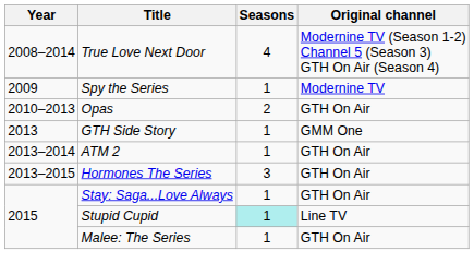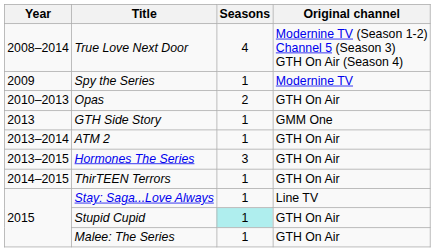 <table class="wikitable">
 <tr>
 <th>Year</th>
 <th>Title</th>
 <th>Seasons</th>
 <th>Original channel</th>
 </tr>
 <tr>
 <td>2008–2014</td>
 <td><em>True Love Next Door</em></td>
 <td align="center">4</td>
 <td><a href='#'>Modernine TV</a> (Season 1-2)<br><a href='#'>Channel 5</a> (Season 3)<br>GTH On Air (Season 4)</td>
 </tr>
 <tr>
 <td>2009</td>
 <td><em>Spy the Series</em></td>
 <td align="center">1</td>
 <td><a href='#'>Modernine TV</a></td>
 </tr>
 <tr>
 <td>2010–2013</td>
 <td><em>Opas</em></td>
 <td align="center">2</td>
 <td>GTH On Air</td>
 </tr>
 <tr>
 <td>2013</td>
 <td><em>GTH Side Story</em></td>
 <td align="center">1</td>
 <td>GMM One</td>
 </tr>
 <tr>
 <td>2013–2014</td>
 <td><em>ATM 2</em></td>
 <td align="center">1</td>
 <td>GTH On Air</td>
 </tr>
 <tr>
 <td>2013–2015</td>
 <td><em><a href='#'>Hormones The Series</a></em></td>
 <td align="center">3</td>
 <td>GTH On Air</td>
 </tr>
 <tr>
-<td rowspan="3">2015</td>
-<td><em><a href='#'>Stay: Saga...Love Always</a></em></td>
+<td>2014–2015</td>
+<td><em>ThirTEEN Terrors</em></td>
 <td align="center">1</td>
 <td>GTH On Air</td>
 </tr>
 <tr>
+<td rowspan="3">2015</td>
+<td><em><a href='#'>Stay: Saga...Love Always</a></em></td>
+<td align="center">1</td>
+<td>Line TV</td>
+</tr>
+<tr>
 <td><em>Stupid Cupid</em></td>
 <td align="center" style="background: paleturquoise;">1</td>
-<td>Line TV</td>
+<td>GTH On Air</td>
 </tr>
 <tr>
 <td><em>Malee: The Series</em></td>
 <td align="center">1</td>
 <td>GTH On Air</td>
 </tr>
 </table>
